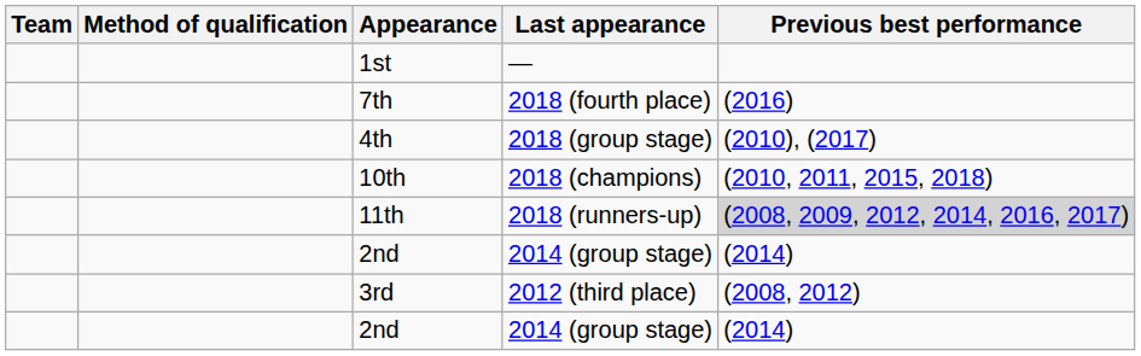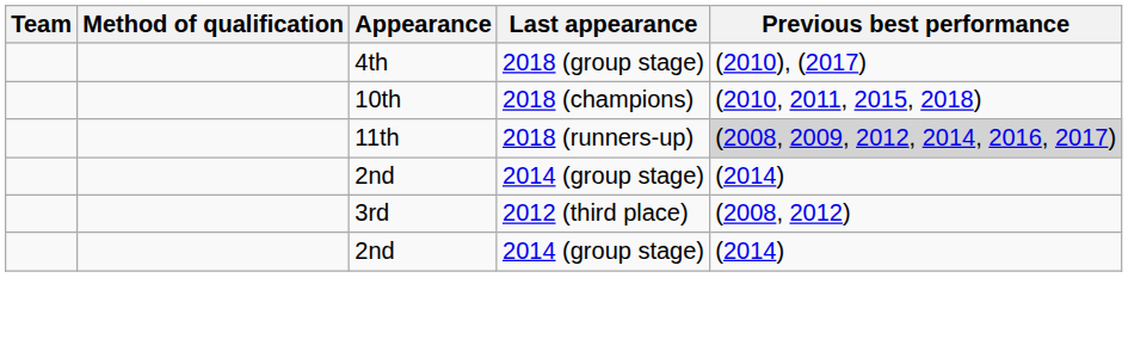 <table class="wikitable sortable">
 <tr>
 <th>Team</th>
 <th>Method of qualification</th>
 <th data-sort-type="number">Appearance</th>
 <th>Last appearance</th>
 <th>Previous best performance</th>
-</tr>
-<tr>
-<td></td>
-<td></td>
-<td>1st</td>
-<td>—</td>
-<td></td>
-</tr>
-<tr>
-<td></td>
-<td></td>
-<td>7th</td>
-<td><a href='#'>2018</a> (fourth place)</td>
-<td> (<a href='#'>2016</a>)</td>
 </tr>
 <tr>
 <td></td>
 <td></td>
 <td>4th</td>
 <td><a href='#'>2018</a> (group stage)</td>
 <td> (<a href='#'>2010</a>),  (<a href='#'>2017</a>)</td>
 </tr>
 <tr>
 <td></td>
 <td></td>
 <td>10th</td>
 <td><a href='#'>2018</a> (champions)</td>
 <td> (<a href='#'>2010</a>, <a href='#'>2011</a>, <a href='#'>2015</a>, <a href='#'>2018</a>)</td>
 </tr>
 <tr>
 <td></td>
 <td></td>
 <td>11th</td>
 <td><a href='#'>2018</a> (runners-up)</td>
 <td style="background: lightgrey;"> (<a href='#'>2008</a>, <a href='#'>2009</a>, <a href='#'>2012</a>, <a href='#'>2014</a>, <a href='#'>2016</a>, <a href='#'>2017</a>)</td>
 </tr>
 <tr>
 <td></td>
 <td></td>
 <td>2nd</td>
 <td><a href='#'>2014</a> (group stage)</td>
 <td> (<a href='#'>2014</a>)</td>
 </tr>
 <tr>
 <td></td>
 <td></td>
 <td>3rd</td>
 <td><a href='#'>2012</a> (third place)</td>
 <td> (<a href='#'>2008</a>, <a href='#'>2012</a>)</td>
 </tr>
 <tr>
 <td></td>
 <td></td>
 <td>2nd</td>
 <td><a href='#'>2014</a> (group stage)</td>
 <td> (<a href='#'>2014</a>)</td>
 </tr>
 </table>
